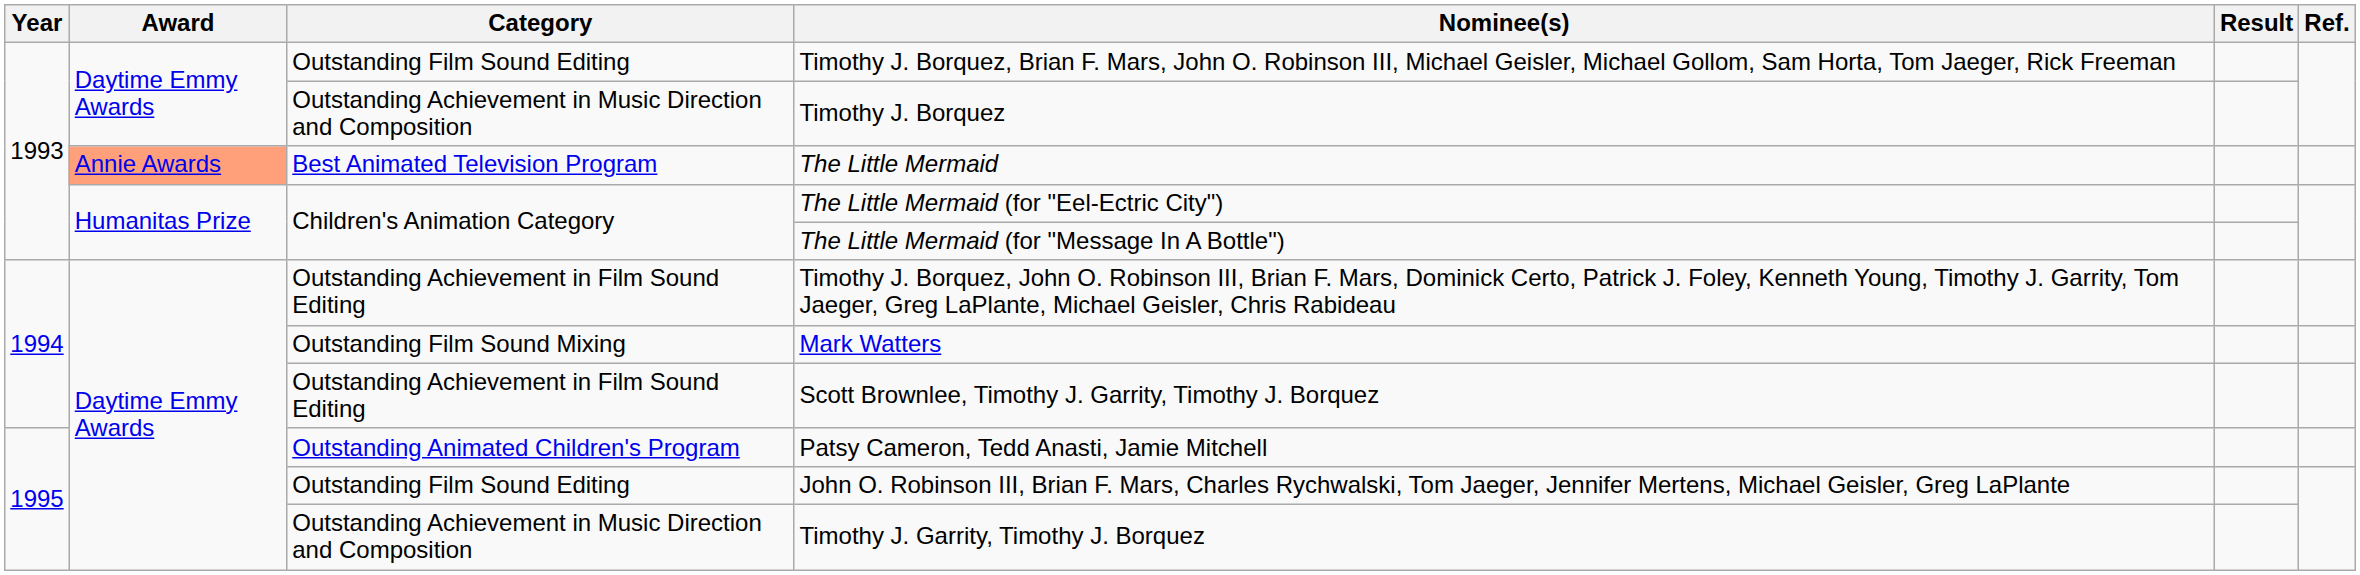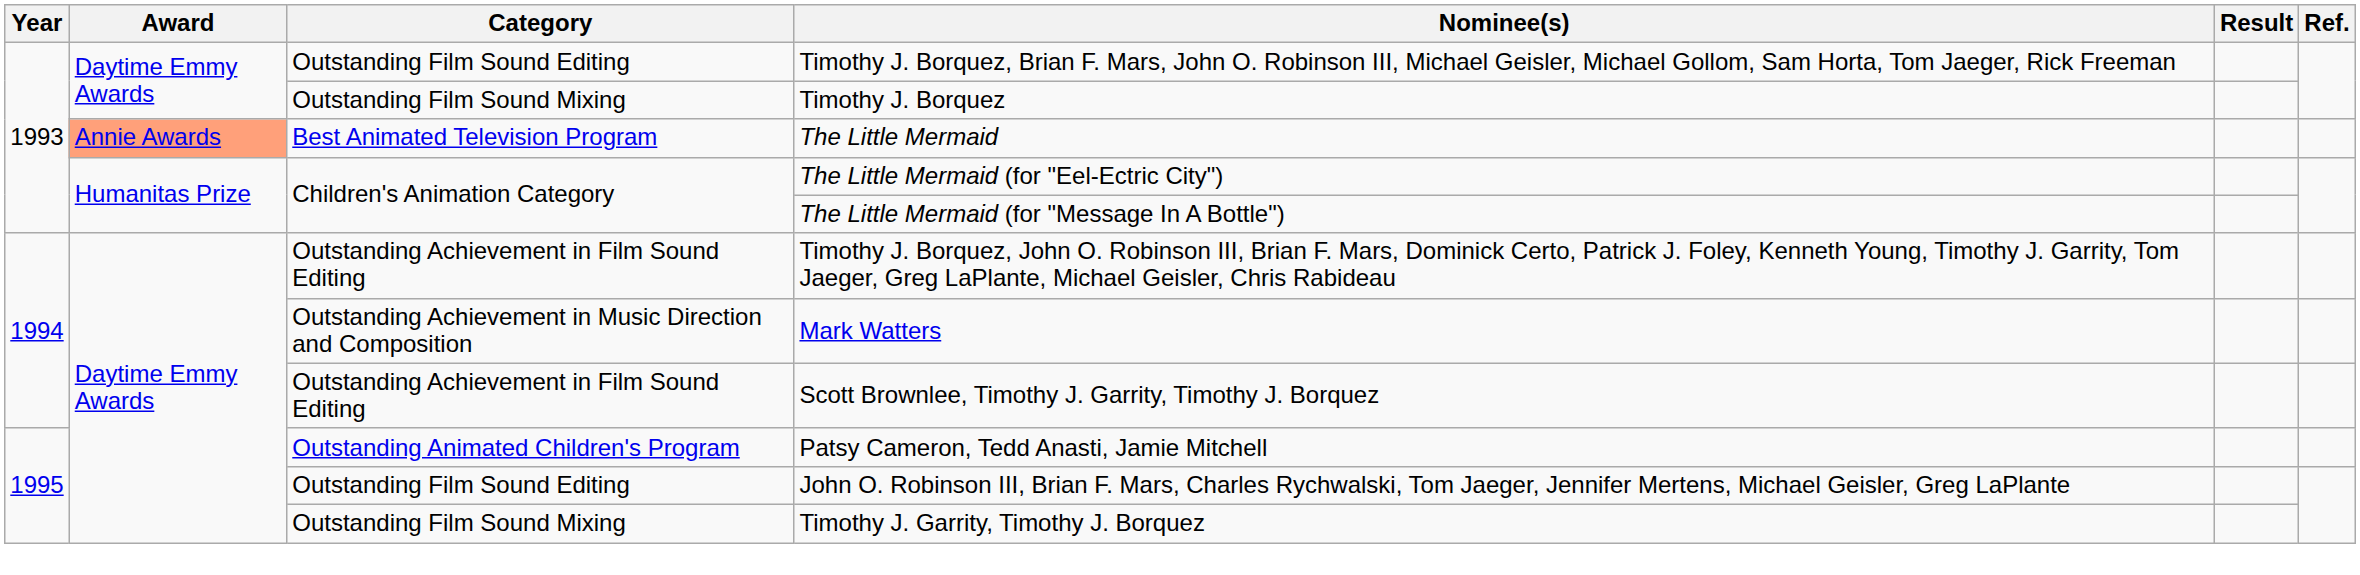 <table class="wikitable">
 <tr>
 <th>Year</th>
 <th>Award</th>
 <th>Category</th>
 <th>Nominee(s)</th>
 <th>Result</th>
 <th>Ref.</th>
 </tr>
 <tr>
 <td rowspan="5">1993</td>
 <td rowspan="2"><a href='#'>Daytime Emmy Awards</a></td>
 <td>Outstanding Film Sound Editing</td>
 <td>Timothy J. Borquez, Brian F. Mars, John O. Robinson III, Michael Geisler, Michael Gollom, Sam Horta, Tom Jaeger, Rick Freeman</td>
 <td></td>
 <td rowspan="2" style="text-align:center;"></td>
 </tr>
 <tr>
-<td>Outstanding Achievement in Music Direction and Composition</td>
+<td>Outstanding Film Sound Mixing</td>
 <td>Timothy J. Borquez</td>
 <td></td>
 </tr>
 <tr>
 <td style="background: lightsalmon;"><a href='#'>Annie Awards</a></td>
 <td><a href='#'>Best Animated Television Program</a></td>
 <td><em>The Little Mermaid</em></td>
 <td></td>
 <td style="text-align:center;"></td>
 </tr>
 <tr>
 <td rowspan="2"><a href='#'>Humanitas Prize</a></td>
 <td rowspan="2">Children's Animation Category</td>
 <td><em>The Little Mermaid</em> (for "Eel-Ectric City")</td>
 <td></td>
 <td rowspan="2" style="text-align:center;"></td>
 </tr>
 <tr>
 <td><em>The Little Mermaid</em> (for "Message In A Bottle")</td>
 <td></td>
 </tr>
 <tr>
 <td rowspan="3"><a href='#'>1994</a></td>
 <td rowspan="6"><a href='#'>Daytime Emmy Awards</a></td>
 <td>Outstanding Achievement in Film Sound Editing</td>
 <td>Timothy J. Borquez, John O. Robinson III, Brian F. Mars, Dominick Certo, Patrick J. Foley, Kenneth Young, Timothy J. Garrity, Tom Jaeger, Greg LaPlante, Michael Geisler, Chris Rabideau</td>
 <td></td>
 <td style="text-align:center;"></td>
 </tr>
 <tr>
-<td>Outstanding Film Sound Mixing</td>
+<td>Outstanding Achievement in Music Direction and Composition</td>
 <td><a href='#'>Mark Watters</a></td>
 <td></td>
 <td style="text-align:center;"></td>
 </tr>
 <tr>
 <td>Outstanding Achievement in Film Sound Editing</td>
 <td>Scott Brownlee, Timothy J. Garrity, Timothy J. Borquez</td>
 <td></td>
 <td style="text-align:center;"></td>
 </tr>
 <tr>
 <td rowspan="3"><a href='#'>1995</a></td>
 <td><a href='#'>Outstanding Animated Children's Program</a></td>
 <td>Patsy Cameron, Tedd Anasti, Jamie Mitchell</td>
 <td></td>
 <td style="text-align:center;"></td>
 </tr>
 <tr>
 <td>Outstanding Film Sound Editing</td>
 <td>John O. Robinson III, Brian F. Mars, Charles Rychwalski, Tom Jaeger, Jennifer Mertens, Michael Geisler, Greg LaPlante</td>
 <td></td>
 <td rowspan="2" style="text-align:center;"></td>
 </tr>
 <tr>
-<td>Outstanding Achievement in Music Direction and Composition</td>
+<td>Outstanding Film Sound Mixing</td>
 <td>Timothy J. Garrity, Timothy J. Borquez</td>
 <td></td>
 </tr>
 </table>
